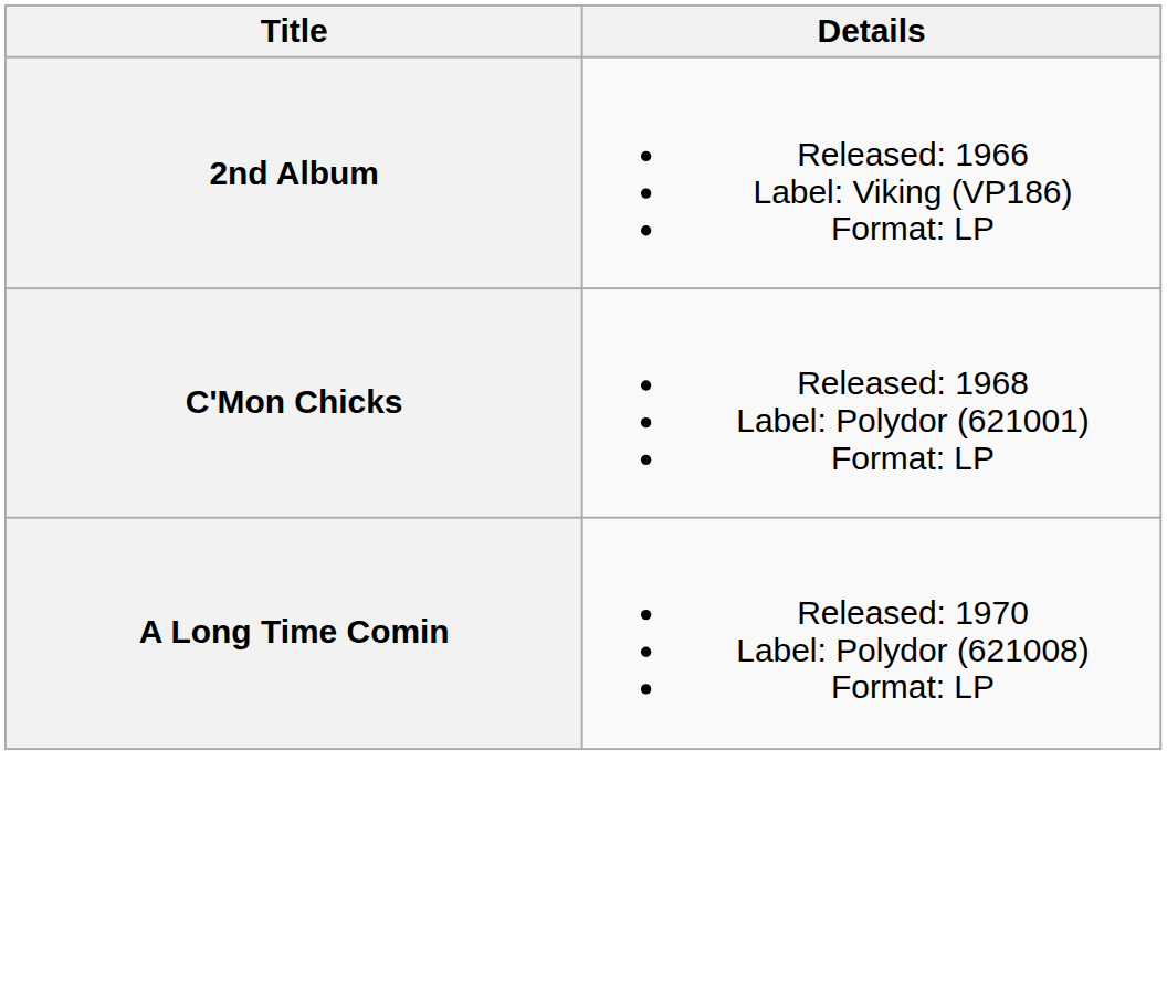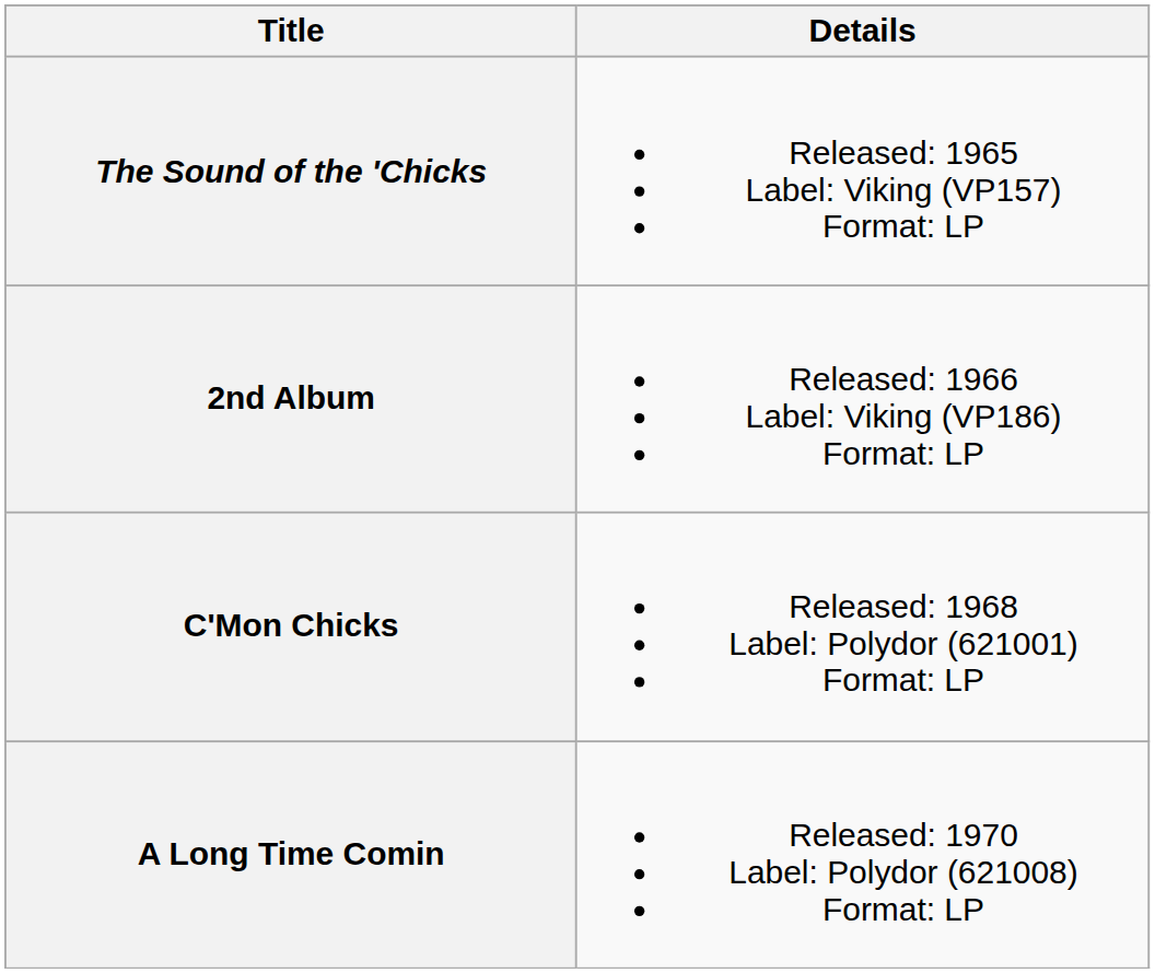 <table class="wikitable plainrowheaders" style="text-align:center;" border="1">
 <tr>
 <th scope="col" style="width:17em;">Title</th>
 <th scope="col" style="width:17em;">Details</th>
+</tr>
+<tr>
+<th scope="row"><em>The Sound of the 'Chicks<strong></th>
+<td><br><ul><li>Released: 1965</li><li>Label: Viking	(VP157)</li><li>Format: LP</li></ul></td>
 </tr>
 <tr>
 <th scope="row"></em>2nd Album<em></th>
 <td><br><ul><li>Released: 1966</li><li>Label: Viking	(VP186)</li><li>Format: LP</li></ul></td>
 </tr>
 <tr>
 <th scope="row"></em>C'Mon Chicks<em></th>
 <td><br><ul><li>Released: 1968</li><li>Label: Polydor (621001)</li><li>Format: LP</li></ul></td>
 </tr>
 <tr>
 <th scope="row"></em>A Long Time Comin</strong></th>
 <td><br><ul><li>Released: 1970</li><li>Label: Polydor (621008)</li><li>Format: LP</li></ul></td>
 </tr>
 </table>
